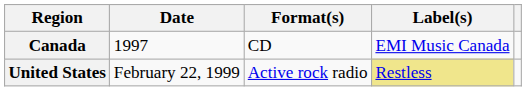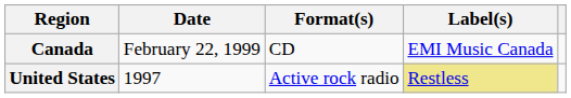 <table class="wikitable plainrowheaders">
 <tr>
 <th scope="col">Region</th>
 <th scope="col">Date</th>
 <th scope="col">Format(s)</th>
 <th scope="col">Label(s)</th>
 <th scope="col"></th>
 </tr>
 <tr>
 <th scope="row">Canada</th>
-<td>1997</td>
+<td>February 22, 1999</td>
 <td>CD</td>
 <td><a href='#'>EMI Music Canada</a></td>
 <td></td>
 </tr>
 <tr>
 <th scope="row">United States</th>
-<td>February 22, 1999</td>
+<td>1997</td>
 <td><a href='#'>Active rock</a> radio</td>
 <td style="background: khaki;"><a href='#'>Restless</a></td>
 <td></td>
 </tr>
 </table>
